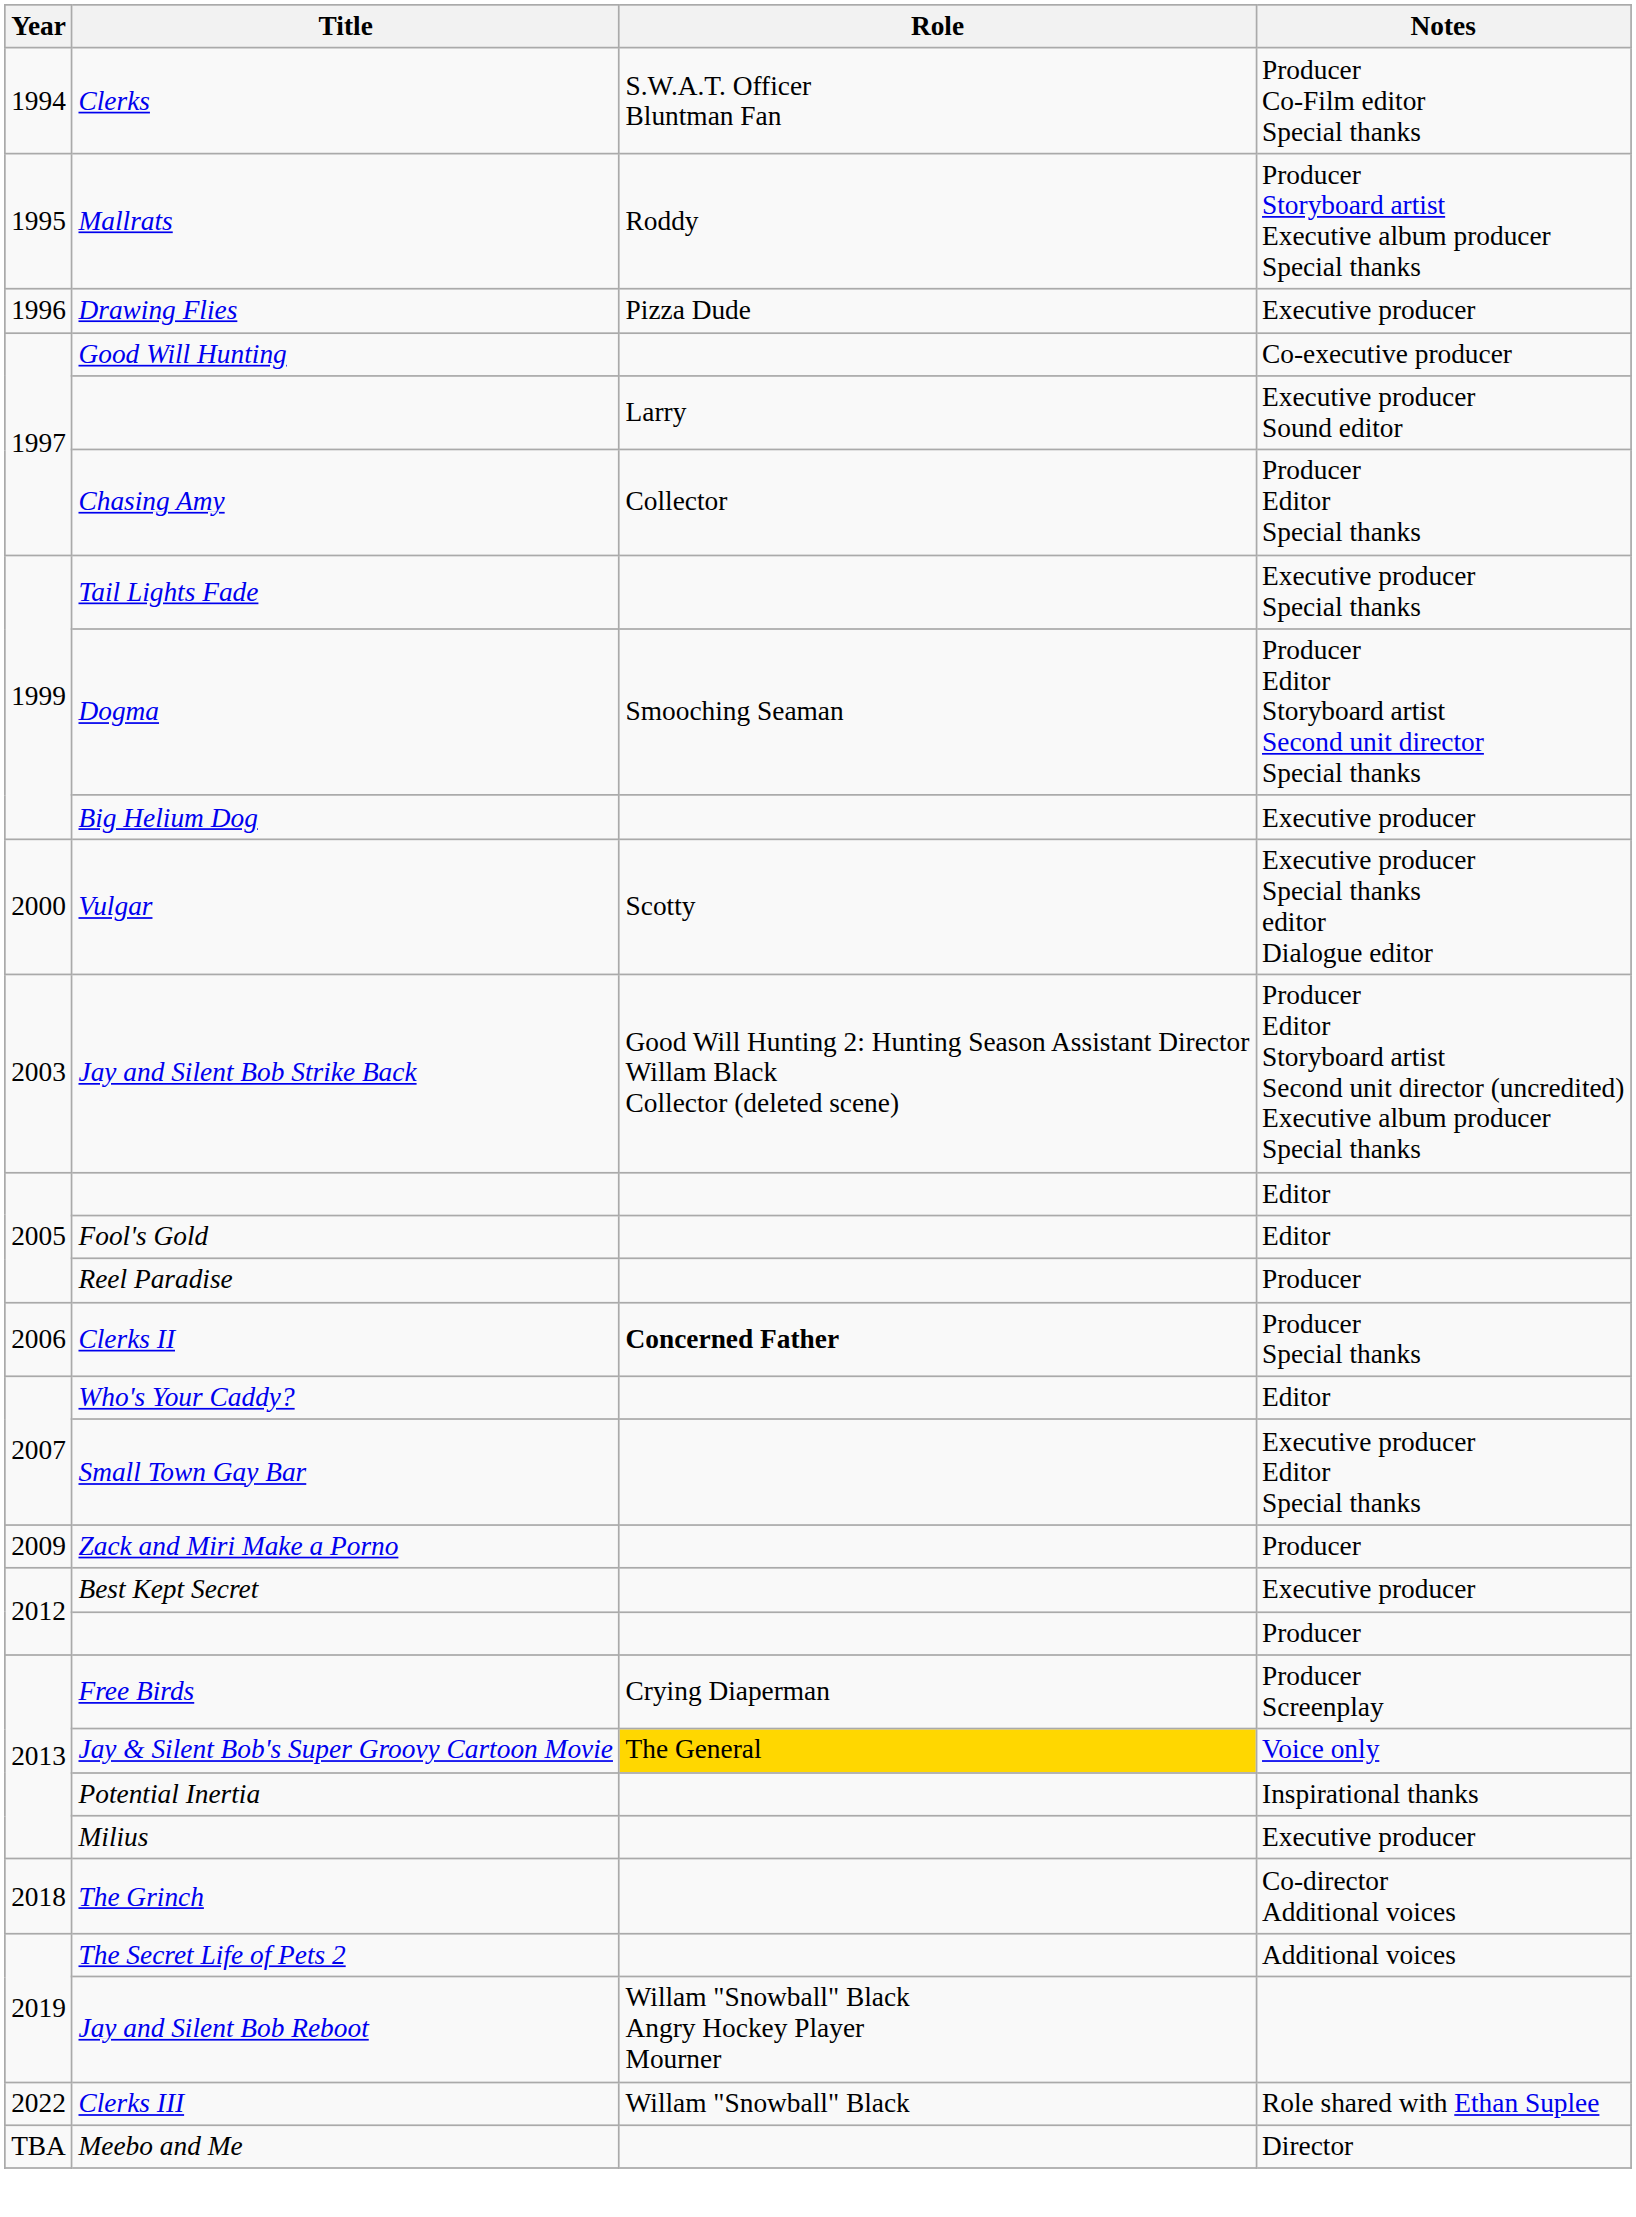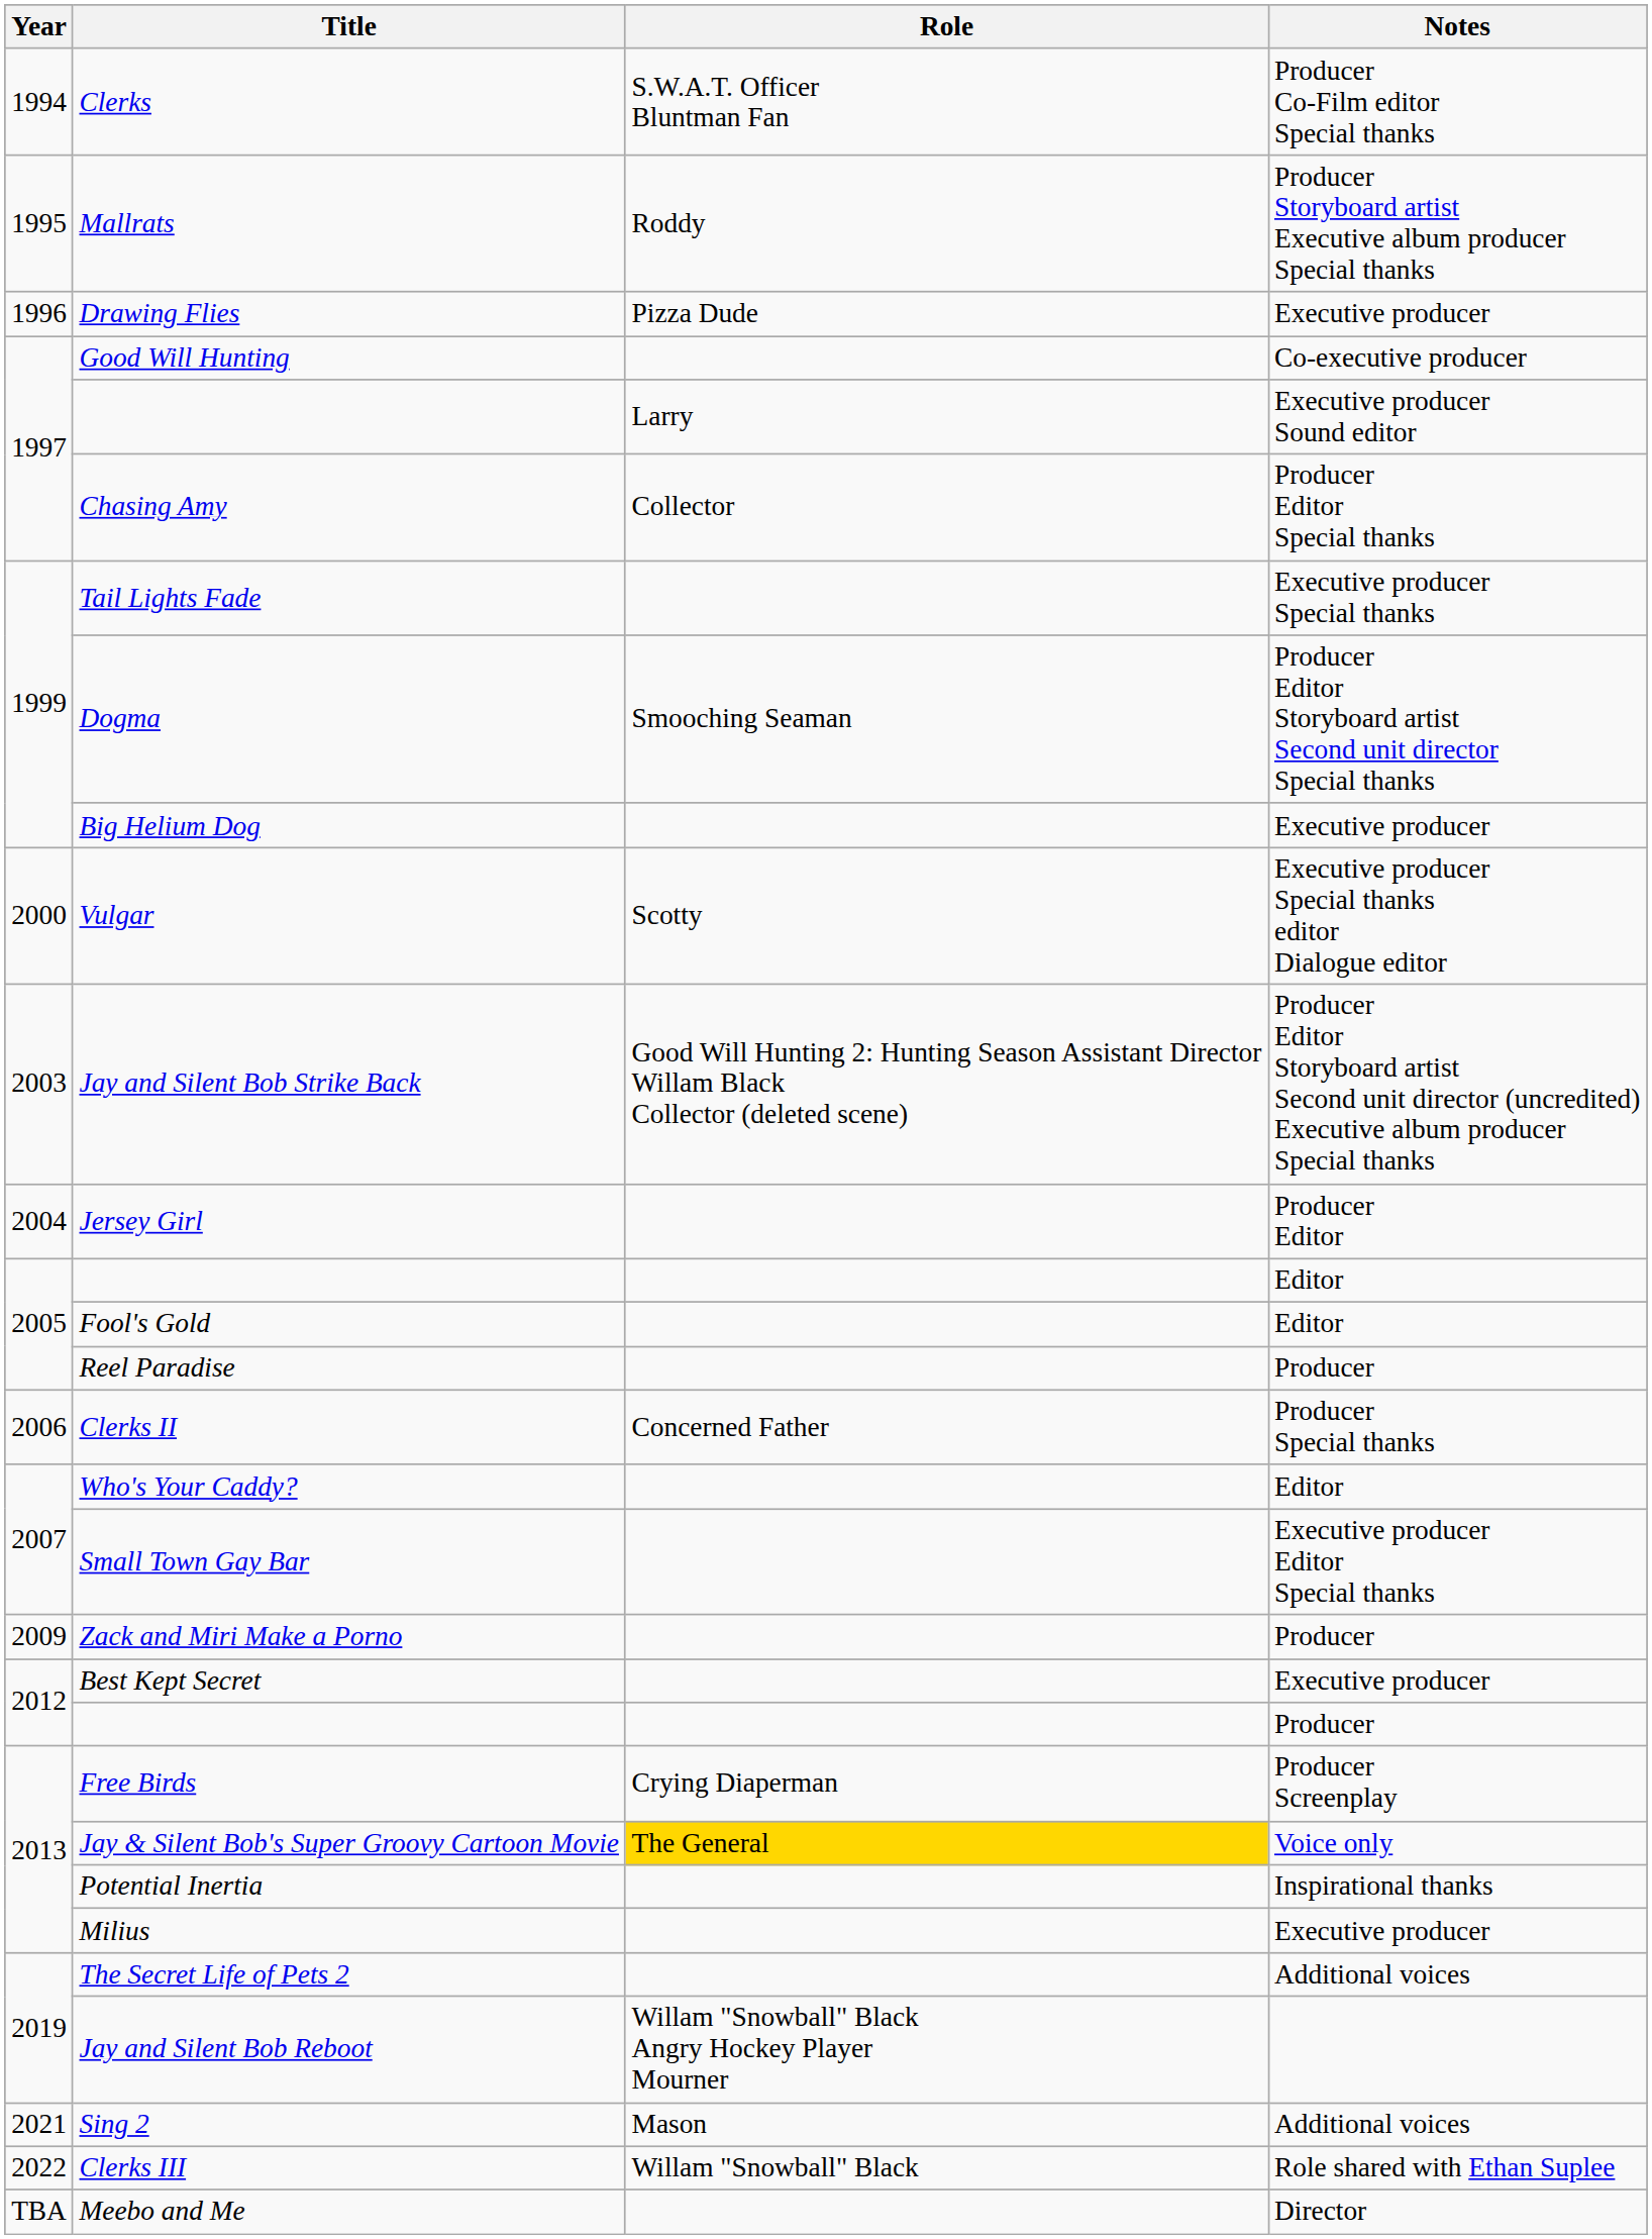 <table class="wikitable sortable">
 <tr>
 <th>Year</th>
 <th>Title</th>
 <th>Role</th>
 <th class="unsortable">Notes</th>
 </tr>
 <tr>
 <td>1994</td>
 <td><em><a href='#'>Clerks</a></em></td>
 <td>S.W.A.T. Officer<br>Bluntman Fan</td>
 <td>Producer<br>Co-Film editor<br>Special thanks</td>
 </tr>
 <tr>
 <td>1995</td>
 <td><em><a href='#'>Mallrats</a></em></td>
 <td>Roddy</td>
 <td>Producer<br><a href='#'>Storyboard artist</a><br>Executive album producer<br>Special thanks</td>
 </tr>
 <tr>
 <td>1996</td>
 <td><em><a href='#'>Drawing Flies</a></em></td>
 <td>Pizza Dude</td>
 <td>Executive producer</td>
 </tr>
 <tr>
 <td rowspan="3">1997</td>
 <td><em><a href='#'>Good Will Hunting</a></em></td>
 <td></td>
 <td>Co-executive producer</td>
 </tr>
 <tr>
 <td><em></em></td>
 <td>Larry</td>
 <td>Executive producer<br>Sound editor</td>
 </tr>
 <tr>
 <td><em><a href='#'>Chasing Amy</a></em></td>
 <td>Collector</td>
 <td>Producer<br>Editor<br>Special thanks</td>
 </tr>
 <tr>
 <td rowspan="3">1999</td>
 <td><em><a href='#'>Tail Lights Fade</a></em></td>
 <td></td>
 <td>Executive producer<br>Special thanks</td>
 </tr>
 <tr>
 <td><em><a href='#'>Dogma</a></em></td>
 <td>Smooching Seaman</td>
 <td>Producer<br>Editor<br>Storyboard artist<br><a href='#'>Second unit director</a><br>Special thanks</td>
 </tr>
 <tr>
 <td><em><a href='#'>Big Helium Dog</a></em></td>
 <td></td>
 <td>Executive producer</td>
 </tr>
 <tr>
 <td>2000</td>
 <td><em><a href='#'>Vulgar</a></em></td>
 <td>Scotty</td>
 <td>Executive producer<br>Special thanks<br>editor<br>Dialogue editor</td>
 </tr>
 <tr>
 <td>2003</td>
 <td><em><a href='#'>Jay and Silent Bob Strike Back</a></em></td>
 <td>Good Will Hunting 2: Hunting Season Assistant Director<br>Willam Black<br>Collector (deleted scene)</td>
 <td>Producer<br>Editor<br>Storyboard artist<br>Second unit director (uncredited)<br>Executive album producer<br>Special thanks</td>
 </tr>
 <tr>
+<td>2004</td>
+<td><em><a href='#'>Jersey Girl</a></em></td>
+<td></td>
+<td>Producer<br>Editor</td>
+</tr>
+<tr>
 <td rowspan="3">2005</td>
 <td><em></em></td>
 <td></td>
 <td>Editor</td>
 </tr>
 <tr>
 <td><em>Fool's Gold</em></td>
 <td></td>
 <td>Editor</td>
 </tr>
 <tr>
 <td><em>Reel Paradise</em></td>
 <td></td>
 <td>Producer</td>
 </tr>
 <tr>
 <td>2006</td>
 <td><em><a href='#'>Clerks II</a></em></td>
-<td><strong>Concerned Father</strong></td>
+<td>Concerned Father</td>
 <td>Producer<br>Special thanks</td>
 </tr>
 <tr>
 <td rowspan="2">2007</td>
 <td><em><a href='#'>Who's Your Caddy?</a></em></td>
 <td></td>
 <td>Editor</td>
 </tr>
 <tr>
 <td><em><a href='#'>Small Town Gay Bar</a></em></td>
 <td></td>
 <td>Executive producer<br>Editor<br>Special thanks<br></td>
 </tr>
 <tr>
 <td>2009</td>
 <td><em><a href='#'>Zack and Miri Make a Porno</a></em></td>
 <td></td>
 <td>Producer</td>
 </tr>
 <tr>
 <td rowspan="2">2012</td>
 <td><em>Best Kept Secret</em></td>
 <td></td>
 <td>Executive producer</td>
 </tr>
 <tr>
 <td><em></em></td>
 <td></td>
 <td>Producer</td>
 </tr>
 <tr>
 <td rowspan="4">2013</td>
 <td><em><a href='#'>Free Birds</a></em></td>
 <td>Crying Diaperman</td>
 <td>Producer<br>Screenplay</td>
 </tr>
 <tr>
 <td><em><a href='#'>Jay & Silent Bob's Super Groovy Cartoon Movie</a></em></td>
 <td style="background: gold;">The General</td>
 <td><a href='#'>Voice only</a></td>
 </tr>
 <tr>
 <td><em>Potential Inertia</em></td>
 <td></td>
 <td>Inspirational thanks</td>
 </tr>
 <tr>
 <td><em>Milius</em></td>
 <td></td>
 <td>Executive producer</td>
 </tr>
 <tr>
-<td>2018</td>
-<td data-sort-value="Grinch, The"><em><a href='#'>The Grinch</a></em></td>
-<td></td>
-<td>Co-director<br>Additional voices</td>
-</tr>
-<tr>
 <td rowspan="2">2019</td>
 <td data-sort-value="Secret Life of Pets 2, The"><em><a href='#'>The Secret Life of Pets 2</a></em></td>
 <td></td>
 <td>Additional voices</td>
 </tr>
 <tr>
 <td><em><a href='#'>Jay and Silent Bob Reboot</a></em></td>
 <td>Willam "Snowball" Black<br>Angry Hockey Player<br>Mourner</td>
 <td></td>
+</tr>
+<tr>
+<td>2021</td>
+<td><em><a href='#'>Sing 2</a></em></td>
+<td>Mason</td>
+<td>Additional voices</td>
 </tr>
 <tr>
 <td>2022</td>
 <td><em><a href='#'>Clerks III</a></em></td>
 <td>Willam "Snowball" Black</td>
 <td>Role shared with <a href='#'>Ethan Suplee</a></td>
 </tr>
 <tr>
 <td>TBA</td>
 <td><em>Meebo and Me</em></td>
 <td></td>
 <td>Director</td>
 </tr>
 </table>
